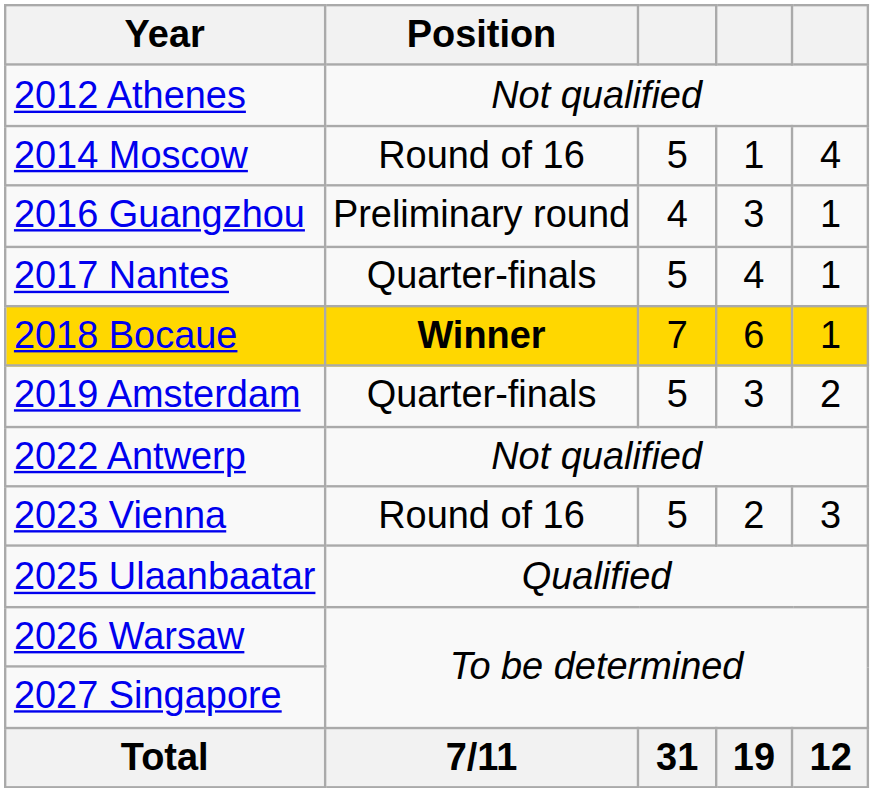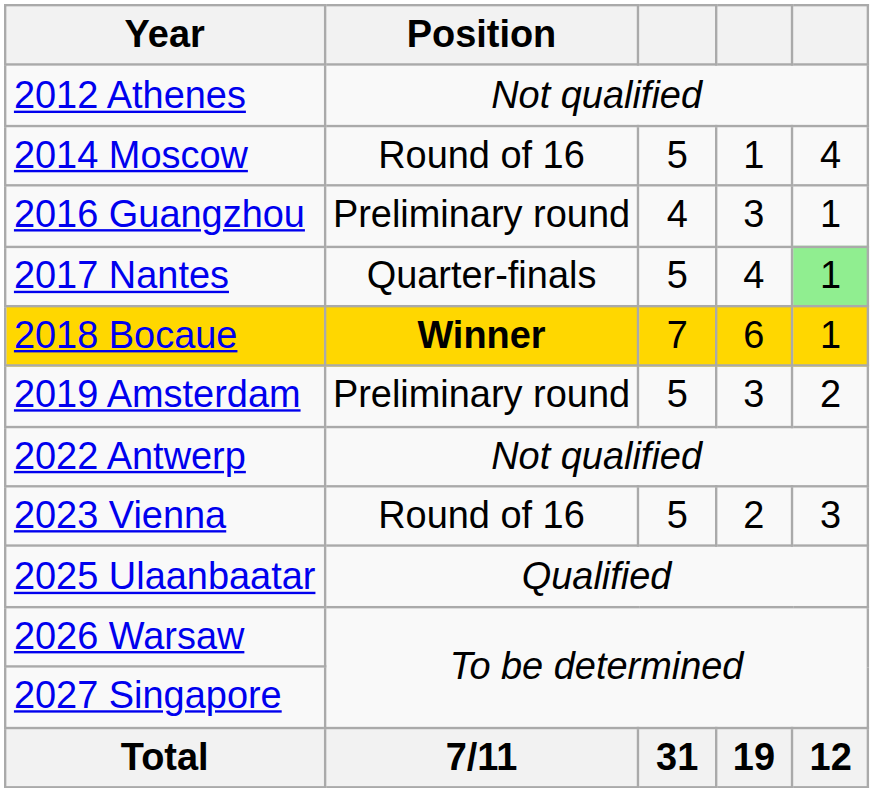 <table class="wikitable" style="text-align: center;">
 <tr>
 <th>Year</th>
 <th>Position</th>
 <th width=25px></th>
 <th width=25px></th>
 <th width=25px></th>
 </tr>
 <tr>
 <td style="text-align: left;"> <a href='#'>2012 Athenes</a></td>
 <td colspan=4><em>Not qualified</em></td>
 </tr>
 <tr>
 <td style="text-align: left;"> <a href='#'>2014 Moscow</a></td>
 <td>Round of 16</td>
 <td>5</td>
 <td>1</td>
 <td>4</td>
 </tr>
 <tr>
 <td style="text-align: left;"> <a href='#'>2016 Guangzhou</a></td>
 <td>Preliminary round</td>
 <td>4</td>
 <td>3</td>
 <td>1</td>
 </tr>
 <tr>
 <td style="text-align: left;"> <a href='#'>2017 Nantes</a></td>
 <td>Quarter-finals</td>
 <td>5</td>
 <td>4</td>
-<td>1</td>
+<td style="background: lightgreen;">1</td>
 </tr>
 <tr bgcolor=gold>
 <td style="text-align: left;"> <a href='#'>2018 Bocaue</a></td>
 <td><strong>Winner</strong></td>
 <td>7</td>
 <td>6</td>
 <td>1</td>
 </tr>
 <tr>
 <td style="text-align: left;"> <a href='#'>2019 Amsterdam</a></td>
-<td>Quarter-finals</td>
+<td>Preliminary round</td>
 <td>5</td>
 <td>3</td>
 <td>2</td>
 </tr>
 <tr>
 <td style="text-align: left;"> <a href='#'>2022 Antwerp</a></td>
 <td colspan=4><em>Not qualified</em></td>
 </tr>
 <tr>
 <td style="text-align: left;"> <a href='#'>2023 Vienna</a></td>
 <td>Round of 16</td>
 <td>5</td>
 <td>2</td>
 <td>3</td>
 </tr>
 <tr>
 <td style="text-align: left;"> <a href='#'>2025 Ulaanbaatar</a></td>
 <td colspan=4><em>Qualified</em></td>
 </tr>
 <tr>
 <td style="text-align: left;"> <a href='#'>2026 Warsaw</a></td>
 <td colspan=4 rowspan=2><em>To be determined</em></td>
 </tr>
 <tr>
 <td style="text-align: left;"> <a href='#'>2027 Singapore</a></td>
 </tr>
 <tr>
 <th>Total</th>
 <th>7/11</th>
 <th>31</th>
 <th>19</th>
 <th>12</th>
 </tr>
 </table>
